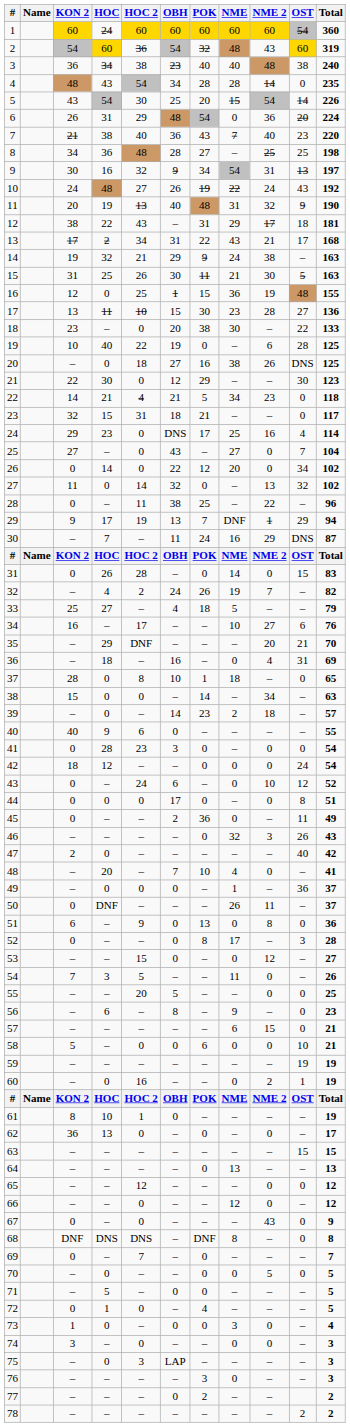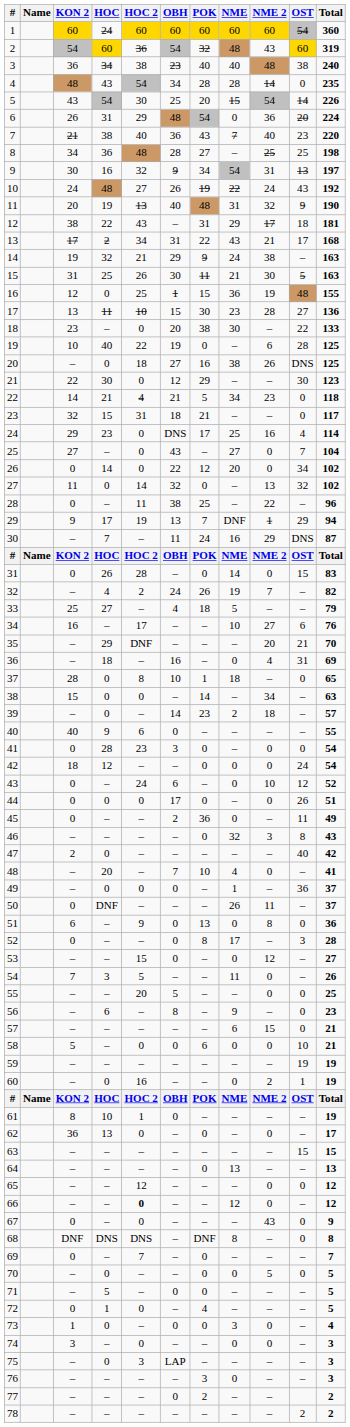 <table class="wikitable sortable" style="text-align:center;">
 <tr>
 <th>#</th>
 <th>Name</th>
 <th><a href='#'>KON 2</a></th>
 <th><a href='#'>HOC</a></th>
 <th><a href='#'>HOC 2</a></th>
 <th><a href='#'>OBH</a></th>
 <th><a href='#'>POK</a></th>
 <th><a href='#'>NME</a></th>
 <th><a href='#'>NME 2</a></th>
 <th><a href='#'>OST</a></th>
 <th><strong>Total</strong></th>
 </tr>
 <tr>
 <td>1</td>
 <td align="left"></td>
 <td bgcolor="gold">60</td>
 <td><s>24</s></td>
 <td bgcolor="gold">60</td>
 <td bgcolor="gold">60</td>
 <td bgcolor="gold">60</td>
 <td bgcolor="gold">60</td>
 <td bgcolor="gold">60</td>
 <td bgcolor="silver"><s>54</s></td>
 <td><strong>360</strong></td>
 </tr>
 <tr>
 <td>2</td>
 <td align="left"></td>
 <td bgcolor="silver">54</td>
 <td bgcolor="gold">60</td>
 <td><s>36</s></td>
 <td bgcolor="silver">54</td>
 <td><s>32</s></td>
 <td bgcolor="CC9966">48</td>
 <td>43</td>
 <td bgcolor="gold">60</td>
 <td><strong>319</strong></td>
 </tr>
 <tr>
 <td>3</td>
 <td align="left"></td>
 <td>36</td>
 <td><s>34</s></td>
 <td>38</td>
 <td><s>23</s></td>
 <td>40</td>
 <td>40</td>
 <td bgcolor="CC9966">48</td>
 <td>38</td>
 <td><strong>240</strong></td>
 </tr>
 <tr>
 <td>4</td>
 <td align="left"></td>
 <td bgcolor="CC9966">48</td>
 <td>43</td>
 <td bgcolor="silver">54</td>
 <td>34</td>
 <td>28</td>
 <td>28</td>
 <td><s>14</s></td>
 <td>0</td>
 <td><strong>235</strong></td>
 </tr>
 <tr>
 <td>5</td>
 <td align="left"></td>
 <td>43</td>
 <td bgcolor="silver">54</td>
 <td>30</td>
 <td>25</td>
 <td>20</td>
 <td><s>15</s></td>
 <td bgcolor="silver">54</td>
 <td><s>14</s></td>
 <td><strong>226</strong></td>
 </tr>
 <tr>
 <td>6</td>
 <td align="left"></td>
 <td>26</td>
 <td>31</td>
 <td>29</td>
 <td bgcolor="CC9966">48</td>
 <td bgcolor="silver">54</td>
 <td>0</td>
 <td>36</td>
 <td><s>20</s></td>
 <td><strong>224</strong></td>
 </tr>
 <tr>
 <td>7</td>
 <td align="left"></td>
 <td><s>21</s></td>
 <td>38</td>
 <td>40</td>
 <td>36</td>
 <td>43</td>
 <td><s>7</s></td>
 <td>40</td>
 <td>23</td>
 <td><strong>220</strong></td>
 </tr>
 <tr>
 <td>8</td>
 <td align="left"></td>
 <td>34</td>
 <td>36</td>
 <td bgcolor="CC9966">48</td>
 <td>28</td>
 <td>27</td>
 <td>–</td>
 <td><s>25</s></td>
 <td>25</td>
 <td><strong>198</strong></td>
 </tr>
 <tr>
 <td>9</td>
 <td align="left"></td>
 <td>30</td>
 <td>16</td>
 <td>32</td>
 <td><s>9</s></td>
 <td>34</td>
 <td bgcolor="silver">54</td>
 <td>31</td>
 <td><s>13</s></td>
 <td><strong>197</strong></td>
 </tr>
 <tr>
 <td>10</td>
 <td align="left"></td>
 <td>24</td>
 <td bgcolor="CC9966">48</td>
 <td>27</td>
 <td>26</td>
 <td><s>19</s></td>
 <td><s>22</s></td>
 <td>24</td>
 <td>43</td>
 <td><strong>192</strong></td>
 </tr>
 <tr>
 <td>11</td>
 <td align="left"></td>
 <td>20</td>
 <td>19</td>
 <td><s>13</s></td>
 <td>40</td>
 <td bgcolor="CC9966">48</td>
 <td>31</td>
 <td>32</td>
 <td><s>9</s></td>
 <td><strong>190</strong></td>
 </tr>
 <tr>
 <td>12</td>
 <td align="left"></td>
 <td>38</td>
 <td>22</td>
 <td>43</td>
 <td>–</td>
 <td>31</td>
 <td>29</td>
 <td><s>17</s></td>
 <td>18</td>
 <td><strong>181</strong></td>
 </tr>
 <tr>
 <td>13</td>
 <td align="left"></td>
 <td><s>17</s></td>
 <td><s>2</s></td>
 <td>34</td>
 <td>31</td>
 <td>22</td>
 <td>43</td>
 <td>21</td>
 <td>17</td>
 <td><strong>168</strong></td>
 </tr>
 <tr>
 <td>14</td>
 <td align="left"></td>
 <td>19</td>
 <td>32</td>
 <td>21</td>
 <td>29</td>
 <td><s>9</s></td>
 <td>24</td>
 <td>38</td>
 <td>–</td>
 <td><strong>163</strong></td>
 </tr>
 <tr>
 <td>15</td>
 <td align="left"></td>
 <td>31</td>
 <td>25</td>
 <td>26</td>
 <td>30</td>
 <td><s>11</s></td>
 <td>21</td>
 <td>30</td>
 <td><s>5</s></td>
 <td><strong>163</strong></td>
 </tr>
 <tr>
 <td>16</td>
 <td align="left"></td>
 <td>12</td>
 <td>0</td>
 <td>25</td>
 <td><s>1</s></td>
 <td>15</td>
 <td>36</td>
 <td>19</td>
 <td bgcolor="CC9966">48</td>
 <td><strong>155</strong></td>
 </tr>
 <tr>
 <td>17</td>
 <td align="left"></td>
 <td>13</td>
 <td><s>11</s></td>
 <td><s>10</s></td>
 <td>15</td>
 <td>30</td>
 <td>23</td>
 <td>28</td>
 <td>27</td>
 <td><strong>136</strong></td>
 </tr>
 <tr>
 <td>18</td>
 <td align="left"></td>
 <td>23</td>
 <td>–</td>
 <td>0</td>
 <td>20</td>
 <td>38</td>
 <td>30</td>
 <td>–</td>
 <td>22</td>
 <td><strong>133</strong></td>
 </tr>
 <tr>
 <td>19</td>
 <td align="left"></td>
 <td>10</td>
 <td>40</td>
 <td>22</td>
 <td>19</td>
 <td>0</td>
 <td>–</td>
 <td>6</td>
 <td>28</td>
 <td><strong>125</strong></td>
 </tr>
 <tr>
 <td>20</td>
 <td align="left"></td>
 <td>–</td>
 <td>0</td>
 <td>18</td>
 <td>27</td>
 <td>16</td>
 <td>38</td>
 <td>26</td>
 <td>DNS</td>
 <td><strong>125</strong></td>
 </tr>
 <tr>
 <td>21</td>
 <td align="left"></td>
 <td>22</td>
 <td>30</td>
 <td>0</td>
 <td>12</td>
 <td>29</td>
 <td>–</td>
 <td>–</td>
 <td>30</td>
 <td><strong>123</strong></td>
 </tr>
 <tr>
 <td>22</td>
 <td align="left"></td>
 <td>14</td>
 <td>21</td>
 <td><s>4</s></td>
 <td>21</td>
 <td>5</td>
 <td>34</td>
 <td>23</td>
 <td>0</td>
 <td><strong>118</strong></td>
 </tr>
 <tr>
 <td>23</td>
 <td align="left"></td>
 <td>32</td>
 <td>15</td>
 <td>31</td>
 <td>18</td>
 <td>21</td>
 <td>–</td>
 <td>–</td>
 <td>0</td>
 <td><strong>117</strong></td>
 </tr>
 <tr>
 <td>24</td>
 <td align="left"></td>
 <td>29</td>
 <td>23</td>
 <td>0</td>
 <td>DNS</td>
 <td>17</td>
 <td>25</td>
 <td>16</td>
 <td>4</td>
 <td><strong>114</strong></td>
 </tr>
 <tr>
 <td>25</td>
 <td align="left"></td>
 <td>27</td>
 <td>–</td>
 <td>0</td>
 <td>43</td>
 <td>–</td>
 <td>27</td>
 <td>0</td>
 <td>7</td>
 <td><strong>104</strong></td>
 </tr>
 <tr>
 <td>26</td>
 <td align="left"></td>
 <td>0</td>
 <td>14</td>
 <td>0</td>
 <td>22</td>
 <td>12</td>
 <td>20</td>
 <td>0</td>
 <td>34</td>
 <td><strong>102</strong></td>
 </tr>
 <tr>
 <td>27</td>
 <td align="left"></td>
 <td>11</td>
 <td>0</td>
 <td>14</td>
 <td>32</td>
 <td>0</td>
 <td>–</td>
 <td>13</td>
 <td>32</td>
 <td><strong>102</strong></td>
 </tr>
 <tr>
 <td>28</td>
 <td align="left"></td>
 <td>0</td>
 <td>–</td>
 <td>11</td>
 <td>38</td>
 <td>25</td>
 <td>–</td>
 <td>22</td>
 <td>–</td>
 <td><strong>96</strong></td>
 </tr>
 <tr>
 <td>29</td>
 <td align="left"></td>
 <td>9</td>
 <td>17</td>
 <td>19</td>
 <td>13</td>
 <td>7</td>
 <td>DNF</td>
 <td><s>1</s></td>
 <td>29</td>
 <td><strong>94</strong></td>
 </tr>
 <tr>
 <td>30</td>
 <td align="left"></td>
 <td>–</td>
 <td>7</td>
 <td>–</td>
 <td>11</td>
 <td>24</td>
 <td>16</td>
 <td>29</td>
 <td>DNS</td>
 <td><strong>87</strong></td>
 </tr>
 <tr>
 <th>#</th>
 <th>Name</th>
 <th><a href='#'>KON 2</a></th>
 <th><a href='#'>HOC</a></th>
 <th><a href='#'>HOC 2</a></th>
 <th><a href='#'>OBH</a></th>
 <th><a href='#'>POK</a></th>
 <th><a href='#'>NME</a></th>
 <th><a href='#'>NME 2</a></th>
 <th><a href='#'>OST</a></th>
 <th><strong>Total</strong></th>
 </tr>
 <tr>
 <td>31</td>
 <td align="left"></td>
 <td>0</td>
 <td>26</td>
 <td>28</td>
 <td>–</td>
 <td>0</td>
 <td>14</td>
 <td>0</td>
 <td>15</td>
 <td><strong>83</strong></td>
 </tr>
 <tr>
 <td>32</td>
 <td align="left"></td>
 <td>–</td>
 <td>4</td>
 <td>2</td>
 <td>24</td>
 <td>26</td>
 <td>19</td>
 <td>7</td>
 <td>–</td>
 <td><strong>82</strong></td>
 </tr>
 <tr>
 <td>33</td>
 <td align="left"></td>
 <td>25</td>
 <td>27</td>
 <td>–</td>
 <td>4</td>
 <td>18</td>
 <td>5</td>
 <td>–</td>
 <td>–</td>
 <td><strong>79</strong></td>
 </tr>
 <tr>
 <td>34</td>
 <td align="left"></td>
 <td>16</td>
 <td>–</td>
 <td>17</td>
 <td>–</td>
 <td>–</td>
 <td>10</td>
 <td>27</td>
 <td>6</td>
 <td><strong>76</strong></td>
 </tr>
 <tr>
 <td>35</td>
 <td align="left"></td>
 <td>–</td>
 <td>29</td>
 <td>DNF</td>
 <td>–</td>
 <td>–</td>
 <td>–</td>
 <td>20</td>
 <td>21</td>
 <td><strong>70</strong></td>
 </tr>
 <tr>
 <td>36</td>
 <td align="left"></td>
 <td>–</td>
 <td>18</td>
 <td>–</td>
 <td>16</td>
 <td>–</td>
 <td>0</td>
 <td>4</td>
 <td>31</td>
 <td><strong>69</strong></td>
 </tr>
 <tr>
 <td>37</td>
 <td align="left"></td>
 <td>28</td>
 <td>0</td>
 <td>8</td>
 <td>10</td>
 <td>1</td>
 <td>18</td>
 <td>–</td>
 <td>0</td>
 <td><strong>65</strong></td>
 </tr>
 <tr>
 <td>38</td>
 <td align="left"></td>
 <td>15</td>
 <td>0</td>
 <td>0</td>
 <td>–</td>
 <td>14</td>
 <td>–</td>
 <td>34</td>
 <td>–</td>
 <td><strong>63</strong></td>
 </tr>
 <tr>
 <td>39</td>
 <td align="left"></td>
 <td>–</td>
 <td>0</td>
 <td>–</td>
 <td>14</td>
 <td>23</td>
 <td>2</td>
 <td>18</td>
 <td>–</td>
 <td><strong>57</strong></td>
 </tr>
 <tr>
 <td>40</td>
 <td align="left"></td>
 <td>40</td>
 <td>9</td>
 <td>6</td>
 <td>0</td>
 <td>–</td>
 <td>–</td>
 <td>–</td>
 <td>–</td>
 <td><strong>55</strong></td>
 </tr>
 <tr>
 <td>41</td>
 <td align="left"></td>
 <td>0</td>
 <td>28</td>
 <td>23</td>
 <td>3</td>
 <td>0</td>
 <td>–</td>
 <td>0</td>
 <td>0</td>
 <td><strong>54</strong></td>
 </tr>
 <tr>
 <td>42</td>
 <td align="left"></td>
 <td>18</td>
 <td>12</td>
 <td>–</td>
 <td>–</td>
 <td>0</td>
 <td>0</td>
 <td>0</td>
 <td>24</td>
 <td><strong>54</strong></td>
 </tr>
 <tr>
 <td>43</td>
 <td align="left"></td>
 <td>0</td>
 <td>–</td>
 <td>24</td>
 <td>6</td>
 <td>–</td>
 <td>0</td>
 <td>10</td>
 <td>12</td>
 <td><strong>52</strong></td>
 </tr>
 <tr>
 <td>44</td>
 <td align="left"></td>
 <td>0</td>
 <td>0</td>
 <td>0</td>
 <td>17</td>
 <td>0</td>
 <td>–</td>
 <td>0</td>
-<td>8</td>
+<td>26</td>
 <td><strong>51</strong></td>
 </tr>
 <tr>
 <td>45</td>
 <td align="left"></td>
 <td>0</td>
 <td>–</td>
 <td>–</td>
 <td>2</td>
 <td>36</td>
 <td>0</td>
 <td>–</td>
 <td>11</td>
 <td><strong>49</strong></td>
 </tr>
 <tr>
 <td>46</td>
 <td align="left"></td>
 <td>–</td>
 <td>–</td>
 <td>–</td>
 <td>–</td>
 <td>0</td>
 <td>32</td>
 <td>3</td>
-<td>26</td>
+<td>8</td>
 <td><strong>43</strong></td>
 </tr>
 <tr>
 <td>47</td>
 <td align="left"></td>
 <td>2</td>
 <td>0</td>
 <td>–</td>
 <td>–</td>
 <td>–</td>
 <td>–</td>
 <td>–</td>
 <td>40</td>
 <td><strong>42</strong></td>
 </tr>
 <tr>
 <td>48</td>
 <td align="left"></td>
 <td>–</td>
 <td>20</td>
 <td>–</td>
 <td>7</td>
 <td>10</td>
 <td>4</td>
 <td>0</td>
 <td>–</td>
 <td><strong>41</strong></td>
 </tr>
 <tr>
 <td>49</td>
 <td align="left"></td>
 <td>–</td>
 <td>0</td>
 <td>0</td>
 <td>0</td>
 <td>–</td>
 <td>1</td>
 <td>–</td>
 <td>36</td>
 <td><strong>37</strong></td>
 </tr>
 <tr>
 <td>50</td>
 <td align="left"></td>
 <td>0</td>
 <td>DNF</td>
 <td>–</td>
 <td>–</td>
 <td>–</td>
 <td>26</td>
 <td>11</td>
 <td>–</td>
 <td><strong>37</strong></td>
 </tr>
 <tr>
 <td>51</td>
 <td align="left"></td>
 <td>6</td>
 <td>–</td>
 <td>9</td>
 <td>0</td>
 <td>13</td>
 <td>0</td>
 <td>8</td>
 <td>0</td>
 <td><strong>36</strong></td>
 </tr>
 <tr>
 <td>52</td>
 <td align="left"></td>
 <td>0</td>
 <td>–</td>
 <td>–</td>
 <td>0</td>
 <td>8</td>
 <td>17</td>
 <td>–</td>
 <td>3</td>
 <td><strong>28</strong></td>
 </tr>
 <tr>
 <td>53</td>
 <td align="left"></td>
 <td>–</td>
 <td>–</td>
 <td>15</td>
 <td>0</td>
 <td>–</td>
 <td>0</td>
 <td>12</td>
 <td>–</td>
 <td><strong>27</strong></td>
 </tr>
 <tr>
 <td>54</td>
 <td align="left"></td>
 <td>7</td>
 <td>3</td>
 <td>5</td>
 <td>–</td>
 <td>–</td>
 <td>11</td>
 <td>0</td>
 <td>–</td>
 <td><strong>26</strong></td>
 </tr>
 <tr>
 <td>55</td>
 <td align="left"></td>
 <td>–</td>
 <td>–</td>
 <td>20</td>
 <td>5</td>
 <td>–</td>
 <td>–</td>
 <td>0</td>
 <td>0</td>
 <td><strong>25</strong></td>
 </tr>
 <tr>
 <td>56</td>
 <td align="left"></td>
 <td>–</td>
 <td>6</td>
 <td>–</td>
 <td>8</td>
 <td>–</td>
 <td>9</td>
 <td>–</td>
 <td>0</td>
 <td><strong>23</strong></td>
 </tr>
 <tr>
 <td>57</td>
 <td align="left"></td>
 <td>–</td>
 <td>–</td>
 <td>–</td>
 <td>–</td>
 <td>–</td>
 <td>6</td>
 <td>15</td>
 <td>0</td>
 <td><strong>21</strong></td>
 </tr>
 <tr>
 <td>58</td>
 <td align="left"></td>
 <td>5</td>
 <td>–</td>
 <td>0</td>
 <td>0</td>
 <td>6</td>
 <td>0</td>
 <td>0</td>
 <td>10</td>
 <td><strong>21</strong></td>
 </tr>
 <tr>
 <td>59</td>
 <td align="left"></td>
 <td>–</td>
 <td>–</td>
 <td>–</td>
 <td>–</td>
 <td>–</td>
 <td>–</td>
 <td>–</td>
 <td>19</td>
 <td><strong>19</strong></td>
 </tr>
 <tr>
 <td>60</td>
 <td align="left"></td>
 <td>–</td>
 <td>0</td>
 <td>16</td>
 <td>–</td>
 <td>–</td>
 <td>0</td>
 <td>2</td>
 <td>1</td>
 <td><strong>19</strong></td>
 </tr>
 <tr>
 <th>#</th>
 <th>Name</th>
 <th><a href='#'>KON 2</a></th>
 <th><a href='#'>HOC</a></th>
 <th><a href='#'>HOC 2</a></th>
 <th><a href='#'>OBH</a></th>
 <th><a href='#'>POK</a></th>
 <th><a href='#'>NME</a></th>
 <th><a href='#'>NME 2</a></th>
 <th><a href='#'>OST</a></th>
 <th><strong>Total</strong></th>
 </tr>
 <tr>
 <td>61</td>
 <td align="left"></td>
 <td>8</td>
 <td>10</td>
 <td>1</td>
 <td>0</td>
 <td>–</td>
 <td>–</td>
 <td>–</td>
 <td>–</td>
 <td><strong>19</strong></td>
 </tr>
 <tr>
 <td>62</td>
 <td align="left"></td>
 <td>36</td>
 <td>13</td>
 <td>0</td>
 <td>–</td>
 <td>0</td>
 <td>–</td>
 <td>0</td>
 <td>–</td>
 <td><strong>17</strong></td>
 </tr>
 <tr>
 <td>63</td>
 <td align="left"></td>
 <td>–</td>
 <td>–</td>
 <td>–</td>
 <td>–</td>
 <td>–</td>
 <td>–</td>
 <td>–</td>
 <td>15</td>
 <td><strong>15</strong></td>
 </tr>
 <tr>
 <td>64</td>
 <td align="left"></td>
 <td>–</td>
 <td>–</td>
 <td>–</td>
 <td>–</td>
 <td>0</td>
 <td>13</td>
 <td>–</td>
 <td>–</td>
 <td><strong>13</strong></td>
 </tr>
 <tr>
 <td>65</td>
 <td align="left"></td>
 <td>–</td>
 <td>–</td>
 <td>12</td>
 <td>–</td>
 <td>–</td>
 <td>–</td>
 <td>0</td>
 <td>0</td>
 <td><strong>12</strong></td>
 </tr>
 <tr>
 <td>66</td>
 <td align="left"></td>
 <td>–</td>
 <td>–</td>
-<td>0</td>
+<td><strong>0</strong></td>
 <td>–</td>
 <td>–</td>
 <td>12</td>
 <td>0</td>
 <td>–</td>
 <td><strong>12</strong></td>
 </tr>
 <tr>
 <td>67</td>
 <td align="left"></td>
 <td>0</td>
 <td>–</td>
 <td>0</td>
 <td>–</td>
 <td>–</td>
 <td>–</td>
 <td>43</td>
 <td>0</td>
 <td><strong>9</strong></td>
 </tr>
 <tr>
 <td>68</td>
 <td align="left"></td>
 <td>DNF</td>
 <td>DNS</td>
 <td>DNS</td>
 <td>–</td>
 <td>DNF</td>
 <td>8</td>
 <td>–</td>
 <td>0</td>
 <td><strong>8</strong></td>
 </tr>
 <tr>
 <td>69</td>
 <td align="left"></td>
 <td>0</td>
 <td>–</td>
 <td>7</td>
 <td>–</td>
 <td>0</td>
 <td>–</td>
 <td>–</td>
 <td>–</td>
 <td><strong>7</strong></td>
 </tr>
 <tr>
 <td>70</td>
 <td align="left"></td>
 <td>–</td>
 <td>0</td>
 <td>–</td>
 <td>–</td>
 <td>0</td>
 <td>0</td>
 <td>5</td>
 <td>0</td>
 <td><strong>5</strong></td>
 </tr>
 <tr>
 <td>71</td>
 <td align="left"></td>
 <td>–</td>
 <td>5</td>
 <td>–</td>
 <td>0</td>
 <td>0</td>
 <td>–</td>
 <td>–</td>
 <td>–</td>
 <td><strong>5</strong></td>
 </tr>
 <tr>
 <td>72</td>
 <td align="left"></td>
 <td>0</td>
 <td>1</td>
 <td>0</td>
 <td>–</td>
 <td>4</td>
 <td>–</td>
 <td>–</td>
 <td>–</td>
 <td><strong>5</strong></td>
 </tr>
 <tr>
 <td>73</td>
 <td align="left"></td>
 <td>1</td>
 <td>0</td>
 <td>–</td>
 <td>0</td>
 <td>0</td>
 <td>3</td>
 <td>0</td>
 <td>–</td>
 <td><strong>4</strong></td>
 </tr>
 <tr>
 <td>74</td>
 <td align="left"></td>
 <td>3</td>
 <td>–</td>
 <td>0</td>
 <td>–</td>
 <td>–</td>
 <td>0</td>
 <td>0</td>
 <td>–</td>
 <td><strong>3</strong></td>
 </tr>
 <tr>
 <td>75</td>
 <td align="left"></td>
 <td>–</td>
 <td>0</td>
 <td>3</td>
 <td>LAP</td>
 <td>–</td>
 <td>–</td>
 <td>–</td>
 <td>–</td>
 <td><strong>3</strong></td>
 </tr>
 <tr>
 <td>76</td>
 <td align="left"></td>
 <td>–</td>
 <td>–</td>
 <td>–</td>
 <td>–</td>
 <td>3</td>
 <td>0</td>
 <td>–</td>
 <td>–</td>
 <td><strong>3</strong></td>
 </tr>
 <tr>
 <td>77</td>
 <td align="left"></td>
 <td>–</td>
 <td>–</td>
 <td>–</td>
 <td>0</td>
 <td>2</td>
 <td>–</td>
 <td>–</td>
 <td></td>
 <td><strong>2</strong></td>
 </tr>
 <tr>
 <td>78</td>
 <td align="left"></td>
 <td>–</td>
 <td>–</td>
 <td>–</td>
 <td>–</td>
 <td>–</td>
 <td>–</td>
 <td>–</td>
 <td>2</td>
 <td><strong>2</strong></td>
 </tr>
 </table>
